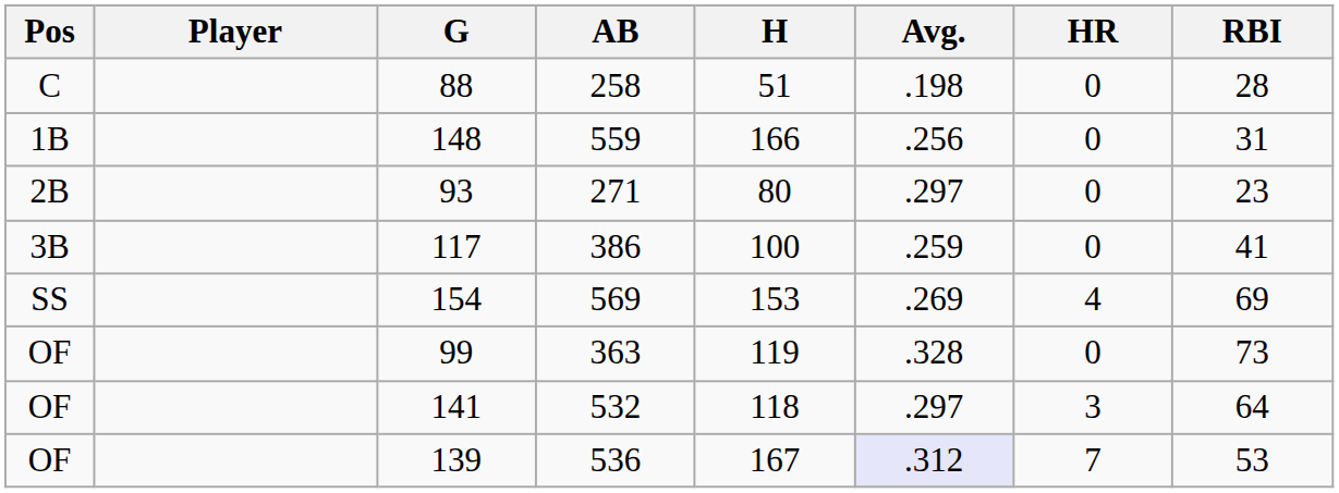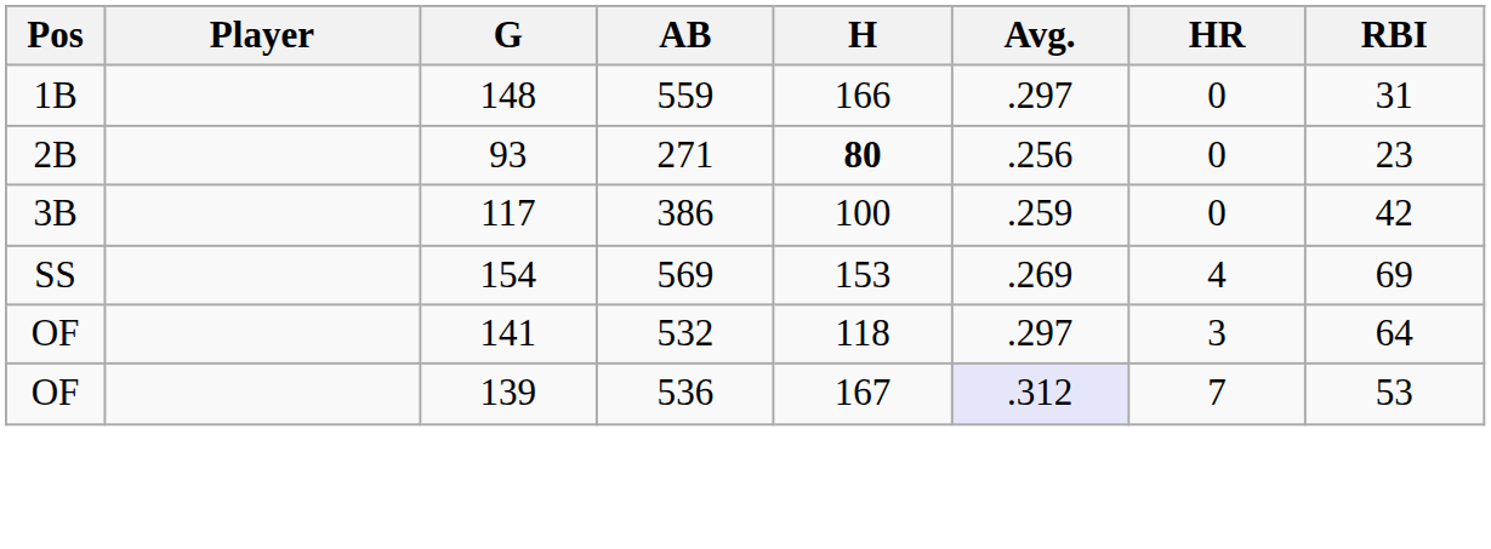 <table class="wikitable sortable">
 <tr>
 <th bgcolor="#DDDDFF" width="5%">Pos</th>
 <th bgcolor="#DDDDFF" width="16%">Player</th>
 <th bgcolor="#DDDDFF" width="9%">G</th>
 <th bgcolor="#DDDDFF" width="9%">AB</th>
 <th bgcolor="#DDDDFF" width="9%">H</th>
 <th bgcolor="#DDDDFF" width="9%">Avg.</th>
 <th bgcolor="#DDDDFF" width="9%">HR</th>
 <th bgcolor="#DDDDFF" width="9%">RBI</th>
 </tr>
 <tr align="center">
-<td>C</td>
-<td></td>
-<td>88</td>
-<td>258</td>
-<td>51</td>
-<td>.198</td>
-<td>0</td>
-<td>28</td>
-</tr>
-<tr align="center">
 <td>1B</td>
 <td></td>
 <td>148</td>
 <td>559</td>
 <td>166</td>
-<td>.256</td>
+<td>.297</td>
 <td>0</td>
 <td>31</td>
 </tr>
 <tr align="center">
 <td>2B</td>
 <td></td>
 <td>93</td>
 <td>271</td>
-<td>80</td>
-<td>.297</td>
+<td><strong>80</strong></td>
+<td>.256</td>
 <td>0</td>
 <td>23</td>
 </tr>
 <tr align="center">
 <td>3B</td>
 <td></td>
 <td>117</td>
 <td>386</td>
 <td>100</td>
 <td>.259</td>
 <td>0</td>
-<td>41</td>
+<td>42</td>
 </tr>
 <tr align="center">
 <td>SS</td>
 <td></td>
 <td>154</td>
 <td>569</td>
 <td>153</td>
 <td>.269</td>
 <td>4</td>
 <td>69</td>
-</tr>
-<tr align="center">
-<td>OF</td>
-<td></td>
-<td>99</td>
-<td>363</td>
-<td>119</td>
-<td>.328</td>
-<td>0</td>
-<td>73</td>
 </tr>
 <tr align="center">
 <td>OF</td>
 <td></td>
 <td>141</td>
 <td>532</td>
 <td>118</td>
 <td>.297</td>
 <td>3</td>
 <td>64</td>
 </tr>
 <tr align="center">
 <td>OF</td>
 <td></td>
 <td>139</td>
 <td>536</td>
 <td>167</td>
 <td style="background: lavender;">.312</td>
 <td>7</td>
 <td>53</td>
 </tr>
 </table>
